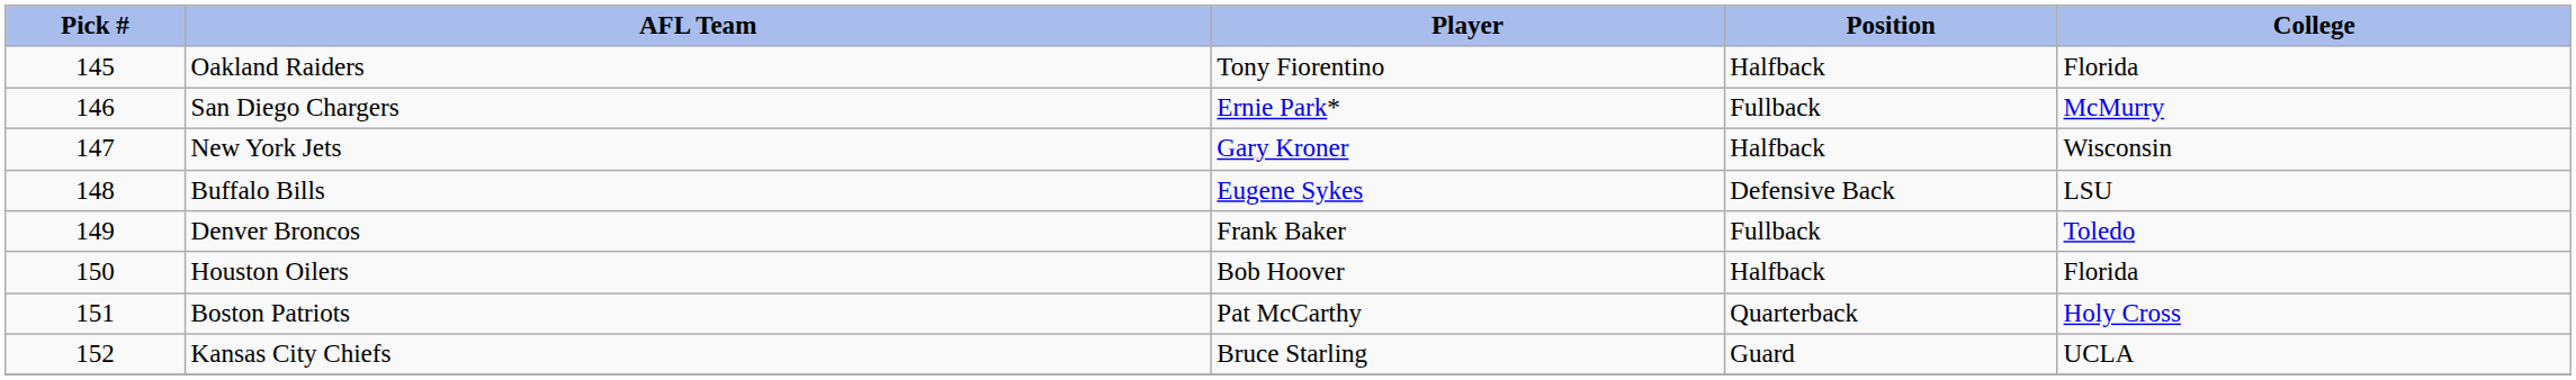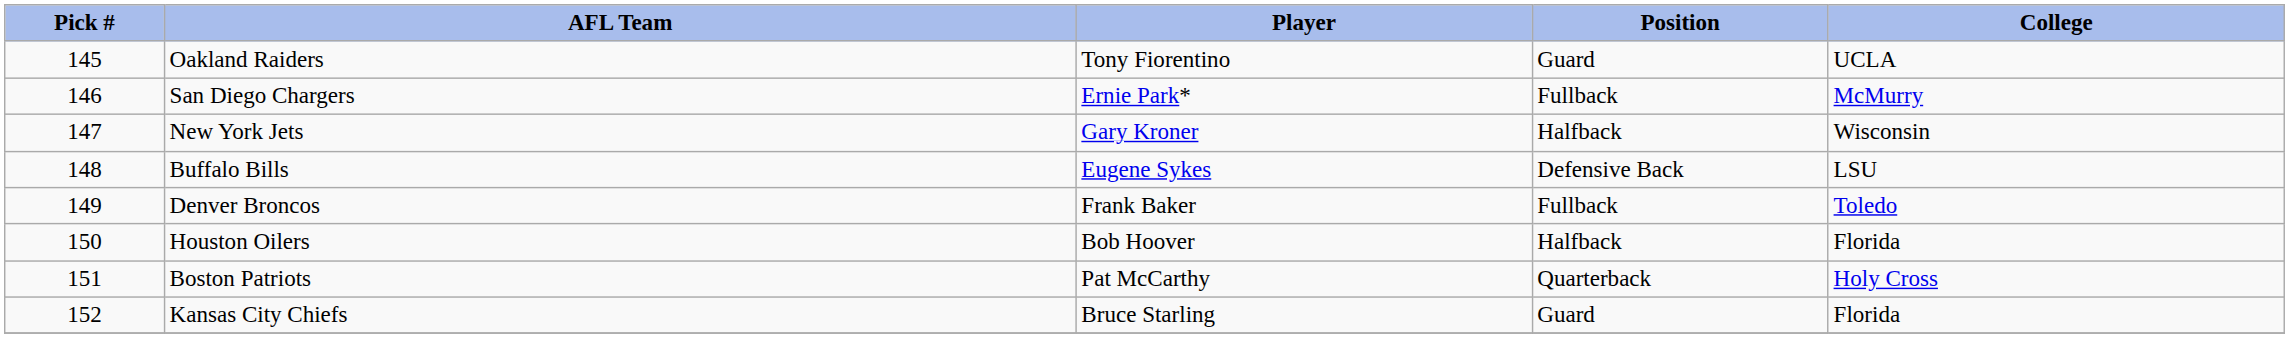 <table class="wikitable sortable sortable" style="width: 100%">
 <tr>
 <th style="background:#A8BDEC;" width=7%>Pick #</th>
 <th width=40% style="background:#A8BDEC;">AFL Team</th>
 <th width=20% style="background:#A8BDEC;">Player</th>
 <th width=13% style="background:#A8BDEC;">Position</th>
 <th style="background:#A8BDEC;">College</th>
 </tr>
 <tr>
 <td align=center>145</td>
 <td>Oakland Raiders</td>
 <td>Tony Fiorentino</td>
-<td>Halfback</td>
-<td>Florida</td>
+<td>Guard</td>
+<td>UCLA</td>
 </tr>
 <tr>
 <td align=center>146</td>
 <td>San Diego Chargers</td>
 <td><a href='#'>Ernie Park</a>*</td>
 <td>Fullback</td>
 <td><a href='#'>McMurry</a></td>
 </tr>
 <tr>
 <td align=center>147</td>
 <td>New York Jets</td>
 <td><a href='#'>Gary Kroner</a></td>
 <td>Halfback</td>
 <td>Wisconsin</td>
 </tr>
 <tr>
 <td align=center>148</td>
 <td>Buffalo Bills</td>
 <td><a href='#'>Eugene Sykes</a></td>
 <td>Defensive Back</td>
 <td>LSU</td>
 </tr>
 <tr>
 <td align=center>149</td>
 <td>Denver Broncos</td>
 <td>Frank Baker</td>
 <td>Fullback</td>
 <td><a href='#'>Toledo</a></td>
 </tr>
 <tr>
 <td align=center>150</td>
 <td>Houston Oilers</td>
 <td>Bob Hoover</td>
 <td>Halfback</td>
 <td>Florida</td>
 </tr>
 <tr>
 <td align=center>151</td>
 <td>Boston Patriots</td>
 <td>Pat McCarthy</td>
 <td>Quarterback</td>
 <td><a href='#'>Holy Cross</a></td>
 </tr>
 <tr>
 <td align=center>152</td>
 <td>Kansas City Chiefs</td>
 <td>Bruce Starling</td>
 <td>Guard</td>
-<td>UCLA</td>
+<td>Florida</td>
 </tr>
 <tr>
 </tr>
 </table>
